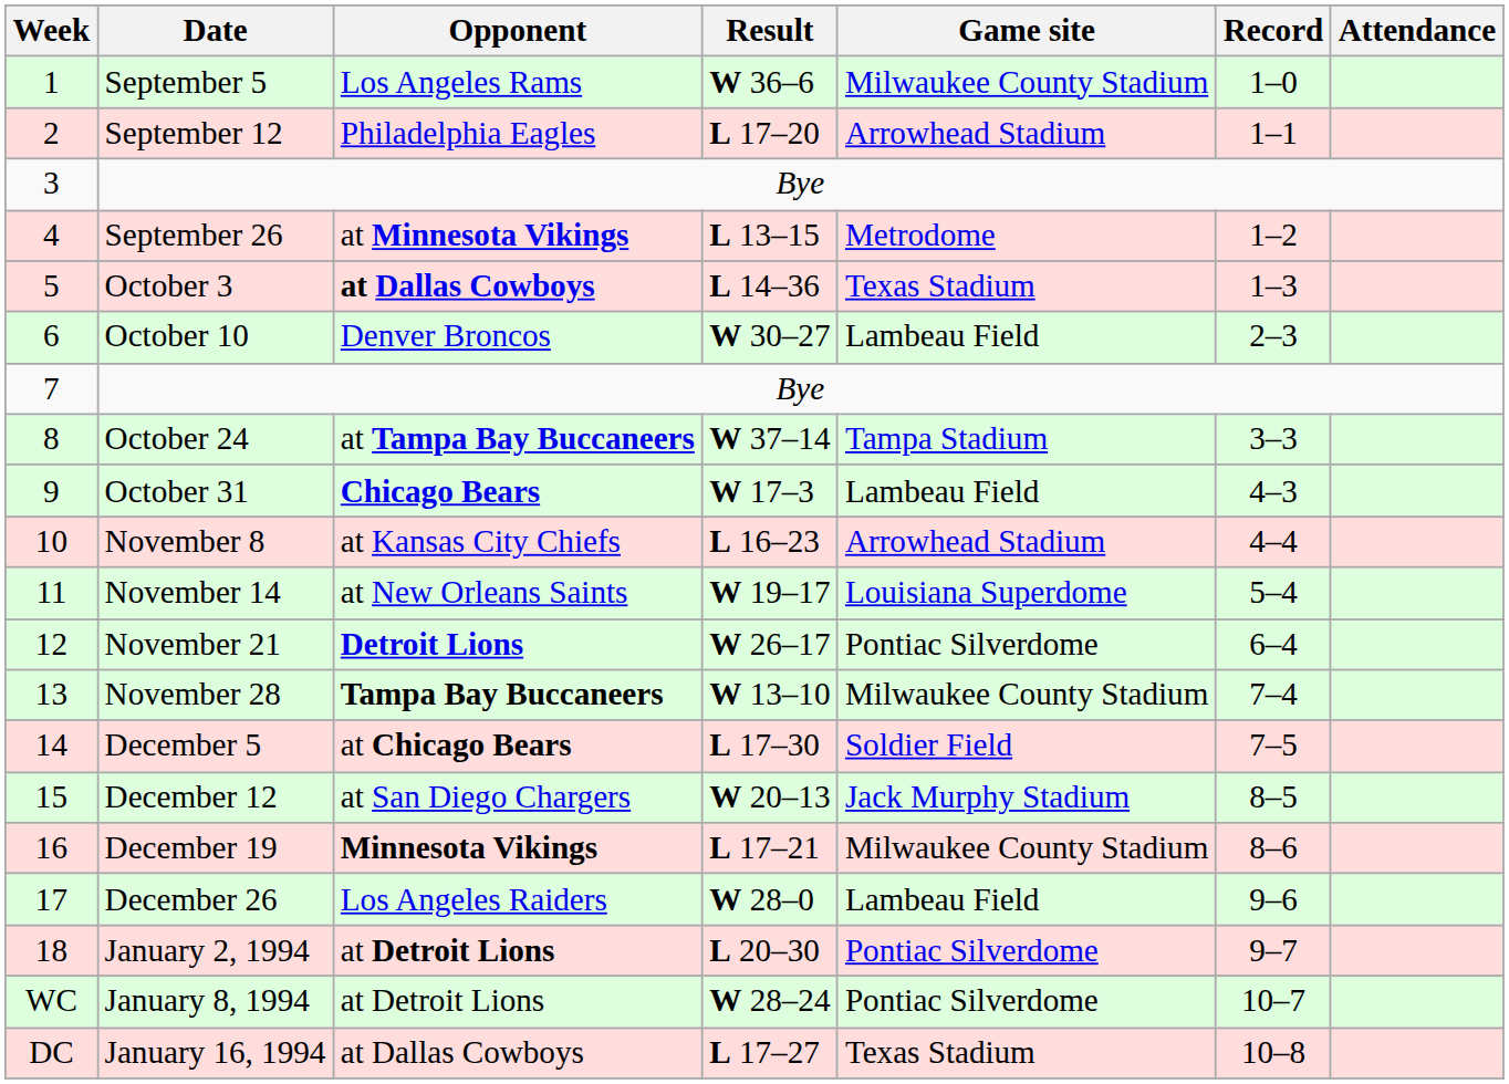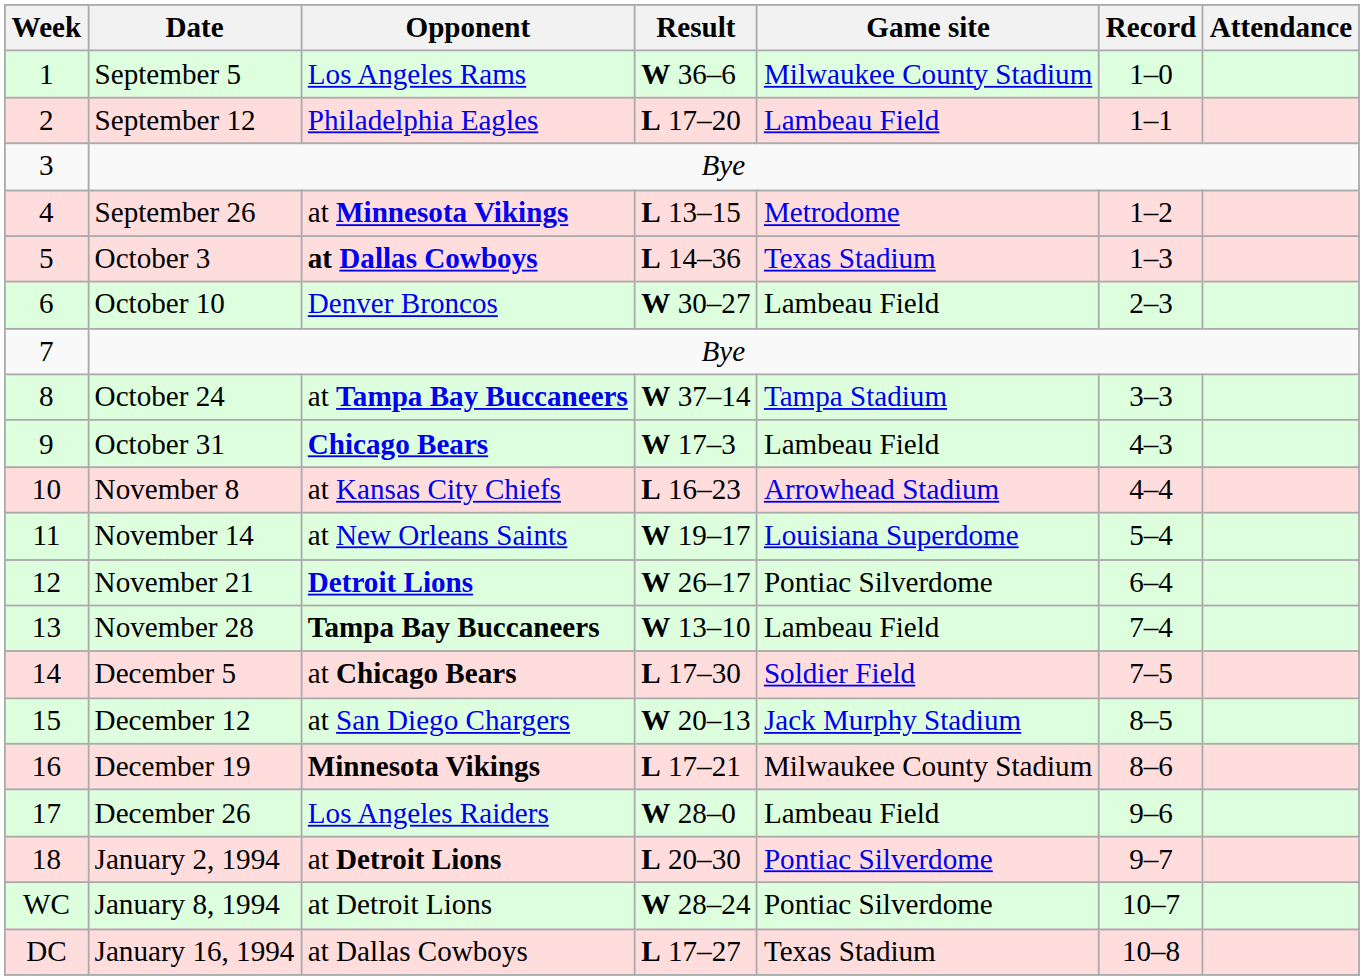 <table class="wikitable">
 <tr>
 <th>Week</th>
 <th>Date</th>
 <th>Opponent</th>
 <th>Result</th>
 <th>Game site</th>
 <th>Record</th>
 <th>Attendance</th>
 </tr>
 <tr style="background: #ddffdd;">
 <td align="center">1</td>
 <td>September 5</td>
 <td><a href='#'>Los Angeles Rams</a></td>
 <td><strong>W</strong>  36–6</td>
 <td><a href='#'>Milwaukee County Stadium</a></td>
 <td align="center">1–0</td>
 <td></td>
 </tr>
 <tr style="background: #ffdddd;">
 <td align="center">2</td>
 <td>September 12</td>
 <td><a href='#'>Philadelphia Eagles</a></td>
 <td><strong>L</strong> 17–20</td>
-<td><a href='#'>Arrowhead Stadium</a></td>
+<td><a href='#'>Lambeau Field</a></td>
 <td align="center">1–1</td>
 <td></td>
 </tr>
 <tr>
 <td align="center">3</td>
 <td colspan=7 align="center"><em>Bye</em></td>
 </tr>
 <tr style="background: #ffdddd;">
 <td align="center">4</td>
 <td>September 26</td>
 <td>at <strong><a href='#'>Minnesota Vikings</a></strong></td>
 <td><strong>L</strong> 13–15</td>
 <td><a href='#'>Metrodome</a></td>
 <td align="center">1–2</td>
 <td></td>
 </tr>
 <tr style="background: #ffdddd;">
 <td align="center">5</td>
 <td>October 3</td>
 <td><strong>at <a href='#'>Dallas Cowboys</a></strong></td>
 <td><strong>L</strong> 14–36</td>
 <td><a href='#'>Texas Stadium</a></td>
 <td align="center">1–3</td>
 <td></td>
 </tr>
 <tr style="background: #ddffdd;">
 <td align="center">6</td>
 <td>October 10</td>
 <td><a href='#'>Denver Broncos</a></td>
 <td><strong>W</strong> 30–27</td>
 <td>Lambeau Field</td>
 <td align="center">2–3</td>
 <td></td>
 </tr>
 <tr>
 <td align="center">7</td>
 <td colspan=7 align="center"><em>Bye</em></td>
 </tr>
 <tr style="background: #ddffdd;">
 <td align="center">8</td>
 <td>October 24</td>
 <td>at <strong><a href='#'>Tampa Bay Buccaneers</a></strong></td>
 <td><strong>W</strong> 37–14</td>
 <td><a href='#'>Tampa Stadium</a></td>
 <td align="center">3–3</td>
 <td></td>
 </tr>
 <tr style="background: #ddffdd;">
 <td align="center">9</td>
 <td>October 31</td>
 <td><strong><a href='#'>Chicago Bears</a></strong></td>
 <td><strong>W</strong> 17–3</td>
 <td>Lambeau Field</td>
 <td align="center">4–3</td>
 <td></td>
 </tr>
 <tr style="background: #ffdddd;">
 <td align="center">10</td>
 <td>November 8</td>
 <td>at <a href='#'>Kansas City Chiefs</a></td>
 <td><strong>L</strong> 16–23</td>
 <td><a href='#'>Arrowhead Stadium</a></td>
 <td align="center">4–4</td>
 <td></td>
 </tr>
 <tr style="background: #ddffdd;">
 <td align="center">11</td>
 <td>November 14</td>
 <td>at <a href='#'>New Orleans Saints</a></td>
 <td><strong>W</strong> 19–17</td>
 <td><a href='#'>Louisiana Superdome</a></td>
 <td align="center">5–4</td>
 <td></td>
 </tr>
 <tr style="background: #ddffdd;">
 <td align="center">12</td>
 <td>November 21</td>
 <td><strong><a href='#'>Detroit Lions</a></strong></td>
 <td><strong>W</strong> 26–17</td>
 <td>Pontiac Silverdome</td>
 <td align="center">6–4</td>
 <td></td>
 </tr>
 <tr style="background: #ddffdd;">
 <td align="center">13</td>
 <td>November 28</td>
 <td><strong>Tampa Bay Buccaneers</strong></td>
 <td><strong>W</strong> 13–10</td>
-<td>Milwaukee County Stadium</td>
+<td>Lambeau Field</td>
 <td align="center">7–4</td>
 <td></td>
 </tr>
 <tr style="background: #ffdddd;">
 <td align="center">14</td>
 <td>December 5</td>
 <td>at <strong>Chicago Bears</strong></td>
 <td><strong>L</strong> 17–30</td>
 <td><a href='#'>Soldier Field</a></td>
 <td align="center">7–5</td>
 <td></td>
 </tr>
 <tr style="background: #ddffdd;">
 <td align="center">15</td>
 <td>December 12</td>
 <td>at <a href='#'>San Diego Chargers</a></td>
 <td><strong>W</strong> 20–13</td>
 <td><a href='#'>Jack Murphy Stadium</a></td>
 <td align="center">8–5</td>
 <td></td>
 </tr>
 <tr style="background: #ffdddd;">
 <td align="center">16</td>
 <td>December 19</td>
 <td><strong>Minnesota Vikings</strong></td>
 <td><strong>L</strong> 17–21</td>
 <td>Milwaukee County Stadium</td>
 <td align="center">8–6</td>
 <td></td>
 </tr>
 <tr style="background: #ddffdd;">
 <td align="center">17</td>
 <td>December 26</td>
 <td><a href='#'>Los Angeles Raiders</a></td>
 <td><strong>W</strong> 28–0</td>
 <td>Lambeau Field</td>
 <td align="center">9–6</td>
 <td></td>
 </tr>
 <tr style="background: #ffdddd;">
 <td align="center">18</td>
 <td>January 2, 1994</td>
 <td>at <strong>Detroit Lions</strong></td>
 <td><strong>L</strong> 20–30</td>
 <td><a href='#'>Pontiac Silverdome</a></td>
 <td align="center">9–7</td>
 <td></td>
 </tr>
 <tr style="background: #ddffdd;">
 <td align="center">WC</td>
 <td>January 8, 1994</td>
 <td>at Detroit Lions</td>
 <td><strong>W</strong> 28–24</td>
 <td>Pontiac Silverdome</td>
 <td align="center">10–7</td>
 <td></td>
 </tr>
 <tr style="background: #ffdddd;">
 <td align="center">DC</td>
 <td>January 16, 1994</td>
 <td>at Dallas Cowboys</td>
 <td><strong>L</strong> 17–27</td>
 <td>Texas Stadium</td>
 <td align="center">10–8</td>
 <td></td>
 </tr>
 </table>
